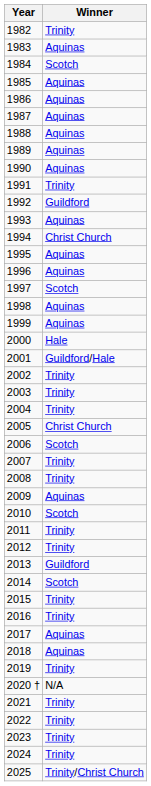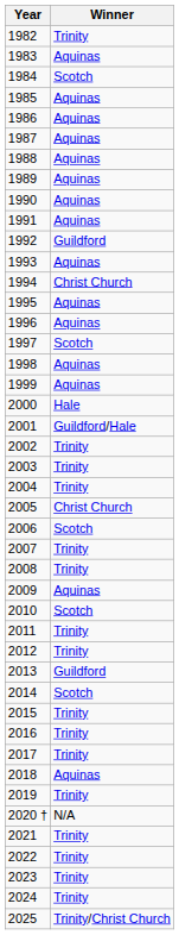 <table class="wikitable sortable">
 <tr>
 <th>Year</th>
 <th>Winner</th>
 </tr>
 <tr>
 <td>1982</td>
 <td><a href='#'>Trinity</a></td>
 </tr>
 <tr>
 <td>1983</td>
 <td><a href='#'>Aquinas</a></td>
 </tr>
 <tr>
 <td>1984</td>
 <td><a href='#'>Scotch</a></td>
 </tr>
 <tr>
 <td>1985</td>
 <td><a href='#'>Aquinas</a></td>
 </tr>
 <tr>
 <td>1986</td>
 <td><a href='#'>Aquinas</a></td>
 </tr>
 <tr>
 <td>1987</td>
 <td><a href='#'>Aquinas</a></td>
 </tr>
 <tr>
 <td>1988</td>
 <td><a href='#'>Aquinas</a></td>
 </tr>
 <tr>
 <td>1989</td>
 <td><a href='#'>Aquinas</a></td>
 </tr>
 <tr>
 <td>1990</td>
 <td><a href='#'>Aquinas</a></td>
 </tr>
 <tr>
 <td>1991</td>
-<td><a href='#'>Trinity</a></td>
+<td><a href='#'>Aquinas</a></td>
 </tr>
 <tr>
 <td>1992</td>
 <td><a href='#'>Guildford</a></td>
 </tr>
 <tr>
 <td>1993</td>
 <td><a href='#'>Aquinas</a></td>
 </tr>
 <tr>
 <td>1994</td>
 <td><a href='#'>Christ Church</a></td>
 </tr>
 <tr>
 <td>1995</td>
 <td><a href='#'>Aquinas</a></td>
 </tr>
 <tr>
 <td>1996</td>
 <td><a href='#'>Aquinas</a></td>
 </tr>
 <tr>
 <td>1997</td>
 <td><a href='#'>Scotch</a></td>
 </tr>
 <tr>
 <td>1998</td>
 <td><a href='#'>Aquinas</a></td>
 </tr>
 <tr>
 <td>1999</td>
 <td><a href='#'>Aquinas</a></td>
 </tr>
 <tr>
 <td>2000</td>
 <td><a href='#'>Hale</a></td>
 </tr>
 <tr>
 <td>2001</td>
 <td><a href='#'>Guildford</a>/<a href='#'>Hale</a></td>
 </tr>
 <tr>
 <td>2002</td>
 <td><a href='#'>Trinity</a></td>
 </tr>
 <tr>
 <td>2003</td>
 <td><a href='#'>Trinity</a></td>
 </tr>
 <tr>
 <td>2004</td>
 <td><a href='#'>Trinity</a></td>
 </tr>
 <tr>
 <td>2005</td>
 <td><a href='#'>Christ Church</a></td>
 </tr>
 <tr>
 <td>2006</td>
 <td><a href='#'>Scotch</a></td>
 </tr>
 <tr>
 <td>2007</td>
 <td><a href='#'>Trinity</a></td>
 </tr>
 <tr>
 <td>2008</td>
 <td><a href='#'>Trinity</a></td>
 </tr>
 <tr>
 <td>2009</td>
 <td><a href='#'>Aquinas</a></td>
 </tr>
 <tr>
 <td>2010</td>
 <td><a href='#'>Scotch</a></td>
 </tr>
 <tr>
 <td>2011</td>
 <td><a href='#'>Trinity</a></td>
 </tr>
 <tr>
 <td>2012</td>
 <td><a href='#'>Trinity</a></td>
 </tr>
 <tr>
 <td>2013</td>
 <td><a href='#'>Guildford</a></td>
 </tr>
 <tr>
 <td>2014</td>
 <td><a href='#'>Scotch</a></td>
 </tr>
 <tr>
 <td>2015</td>
 <td><a href='#'>Trinity</a></td>
 </tr>
 <tr>
 <td>2016</td>
 <td><a href='#'>Trinity</a></td>
 </tr>
 <tr>
 <td>2017</td>
-<td><a href='#'>Aquinas</a></td>
+<td><a href='#'>Trinity</a></td>
 </tr>
 <tr>
 <td>2018</td>
 <td><a href='#'>Aquinas</a></td>
 </tr>
 <tr>
 <td>2019</td>
 <td><a href='#'>Trinity</a></td>
 </tr>
 <tr>
 <td>2020 †</td>
 <td>N/A</td>
 </tr>
 <tr>
 <td>2021</td>
 <td><a href='#'>Trinity</a></td>
 </tr>
 <tr>
 <td>2022</td>
 <td><a href='#'>Trinity</a></td>
 </tr>
 <tr>
 <td>2023</td>
 <td><a href='#'>Trinity</a></td>
 </tr>
 <tr>
 <td>2024</td>
 <td><a href='#'>Trinity</a></td>
 </tr>
 <tr>
 <td>2025</td>
 <td><a href='#'>Trinity</a>/<a href='#'>Christ Church</a></td>
 </tr>
 </table>
